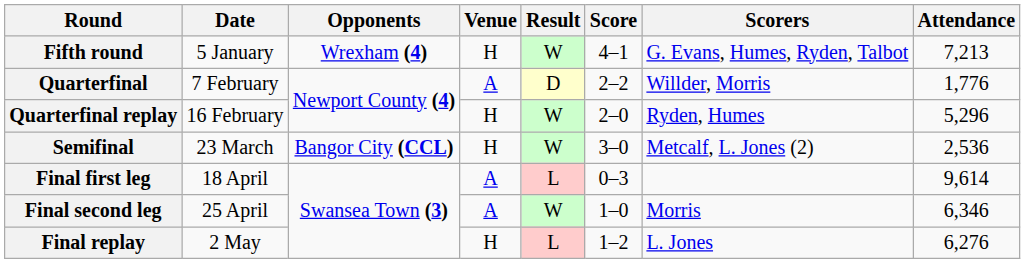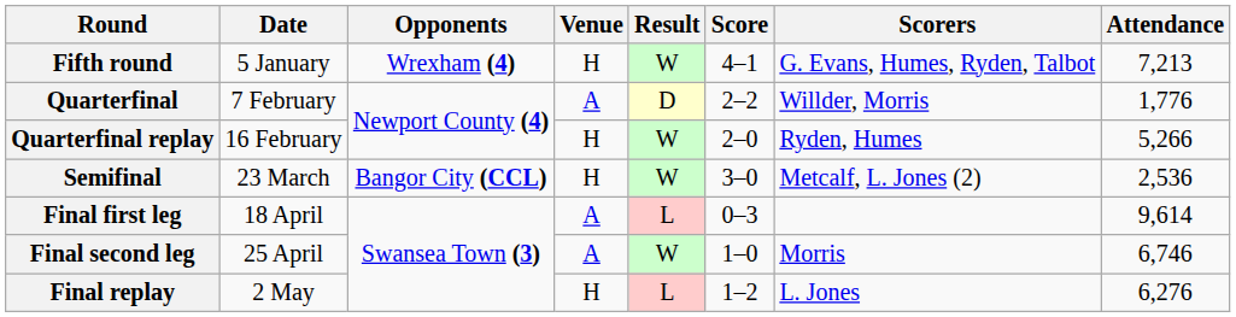 <table class="wikitable" style="text-align:center">
 <tr>
 <th>Round</th>
 <th>Date</th>
 <th>Opponents</th>
 <th>Venue</th>
 <th>Result</th>
 <th>Score</th>
 <th>Scorers</th>
 <th>Attendance</th>
 </tr>
 <tr>
 <th>Fifth round</th>
 <td>5 January</td>
 <td><a href='#'>Wrexham</a> <strong>(<a href='#'>4</a>)</strong></td>
 <td>H</td>
 <td style="background-color:#CCFFCC">W</td>
 <td>4–1</td>
 <td align="left"><a href='#'>G. Evans</a>, <a href='#'>Humes</a>, <a href='#'>Ryden</a>, <a href='#'>Talbot</a></td>
 <td>7,213</td>
 </tr>
 <tr>
 <th>Quarterfinal</th>
 <td>7 February</td>
 <td rowspan=2><a href='#'>Newport County</a> <strong>(<a href='#'>4</a>)</strong></td>
 <td><a href='#'>A</a></td>
 <td style="background-color:#FFFFCC">D</td>
 <td>2–2</td>
 <td align="left"><a href='#'>Willder</a>, <a href='#'>Morris</a></td>
 <td>1,776</td>
 </tr>
 <tr>
 <th>Quarterfinal replay</th>
 <td>16 February</td>
 <td>H</td>
 <td style="background-color:#CCFFCC">W</td>
 <td>2–0</td>
 <td align="left"><a href='#'>Ryden</a>, <a href='#'>Humes</a></td>
-<td>5,296</td>
+<td>5,266</td>
 </tr>
 <tr>
 <th>Semifinal</th>
 <td>23 March</td>
 <td><a href='#'>Bangor City</a> <strong>(<a href='#'>CCL</a>)</strong></td>
 <td>H</td>
 <td style="background-color:#CCFFCC">W</td>
 <td>3–0</td>
 <td align="left"><a href='#'>Metcalf</a>, <a href='#'>L. Jones</a> (2)</td>
 <td>2,536</td>
 </tr>
 <tr>
 <th>Final first leg</th>
 <td>18 April</td>
 <td rowspan=3><a href='#'>Swansea Town</a> <strong>(<a href='#'>3</a>)</strong></td>
 <td><a href='#'>A</a></td>
 <td style="background-color:#FFCCCC">L</td>
 <td>0–3</td>
 <td align="left"></td>
 <td>9,614</td>
 </tr>
 <tr>
 <th>Final second leg</th>
 <td>25 April</td>
 <td><a href='#'>A</a></td>
 <td style="background-color:#CCFFCC">W</td>
 <td>1–0</td>
 <td align="left"><a href='#'>Morris</a></td>
-<td>6,346</td>
+<td>6,746</td>
 </tr>
 <tr>
 <th>Final replay</th>
 <td>2 May</td>
 <td>H</td>
 <td style="background-color:#FFCCCC">L</td>
 <td>1–2</td>
 <td align="left"><a href='#'>L. Jones</a></td>
 <td>6,276</td>
 </tr>
 </table>
